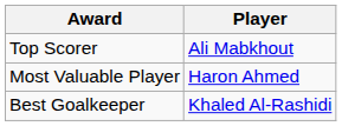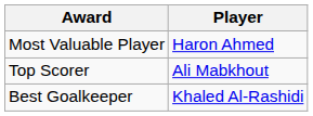 <table class="wikitable">
 <tr>
 <th>Award</th>
 <th>Player</th>
 </tr>
 <tr>
+<td>Most Valuable Player</td>
+<td> <a href='#'>Haron Ahmed</a></td>
+</tr>
+<tr>
 <td>Top Scorer</td>
 <td> <a href='#'>Ali Mabkhout</a></td>
-</tr>
-<tr>
-<td>Most Valuable Player</td>
-<td> <a href='#'>Haron Ahmed</a></td>
 </tr>
 <tr>
 <td>Best Goalkeeper</td>
 <td> <a href='#'>Khaled Al-Rashidi</a></td>
 </tr>
 </table>
